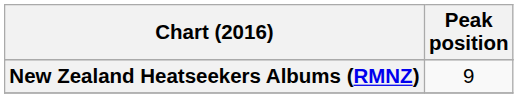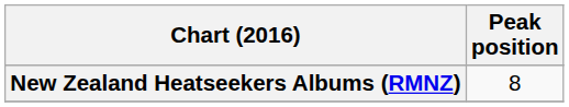 <table class="wikitable sortable plainrowheaders" style="text-align:center">
 <tr>
 <th scope="col">Chart (2016)</th>
 <th scope="col">Peak<br> position</th>
 </tr>
 <tr>
 </tr>
 <tr>
 </tr>
 <tr>
 <th scope="row">New Zealand Heatseekers Albums (<a href='#'>RMNZ</a>)</th>
-<td>9</td>
+<td>8</td>
 </tr>
 <tr>
 </tr>
 </table>
